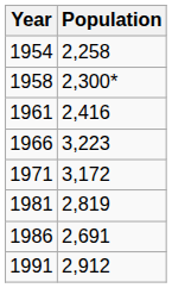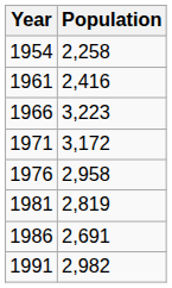 <table class="wikitable">
 <tr>
 <th>Year</th>
 <th>Population</th>
 </tr>
 <tr>
 <td>1954</td>
 <td>2,258</td>
-</tr>
-<tr>
-<td>1958</td>
-<td>2,300*</td>
 </tr>
 <tr>
 <td>1961</td>
 <td>2,416</td>
 </tr>
 <tr>
 <td>1966</td>
 <td>3,223</td>
 </tr>
 <tr>
 <td>1971</td>
 <td>3,172</td>
 </tr>
 <tr>
+<td>1976</td>
+<td>2,958</td>
+</tr>
+<tr>
 <td>1981</td>
 <td>2,819</td>
 </tr>
 <tr>
 <td>1986</td>
 <td>2,691</td>
 </tr>
 <tr>
 <td>1991</td>
-<td>2,912</td>
+<td>2,982</td>
 </tr>
 </table>
